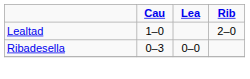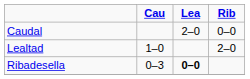 <table style="font-size: 90%; text-align: center" class="wikitable">
 <tr>
 <td width=165></td>
 <td align="center" width=40><strong><a href='#'>Cau</a></strong></td>
 <td width=40><strong><a href='#'>Lea</a></strong></td>
 <td width=40><strong><a href='#'>Rib</a></strong></td>
+</tr>
+<tr>
+<td align=left><a href='#'>Caudal</a></td>
+<td></td>
+<td> 2–0</td>
+<td> 0–0</td>
 </tr>
 <tr>
 <td align=left><a href='#'>Lealtad</a></td>
 <td> 1–0</td>
 <td></td>
 <td> 2–0</td>
 </tr>
 <tr>
 <td align=left><a href='#'>Ribadesella</a></td>
 <td> 0–3</td>
-<td> 0–0</td>
+<td><strong> 0–0</strong></td>
 <td></td>
 </tr>
 <tr>
 </tr>
 </table>
